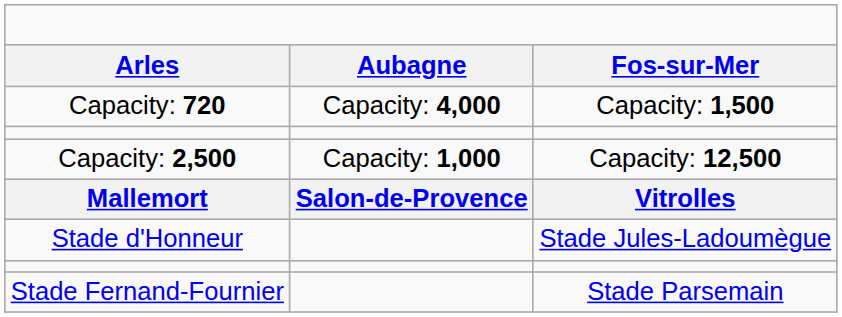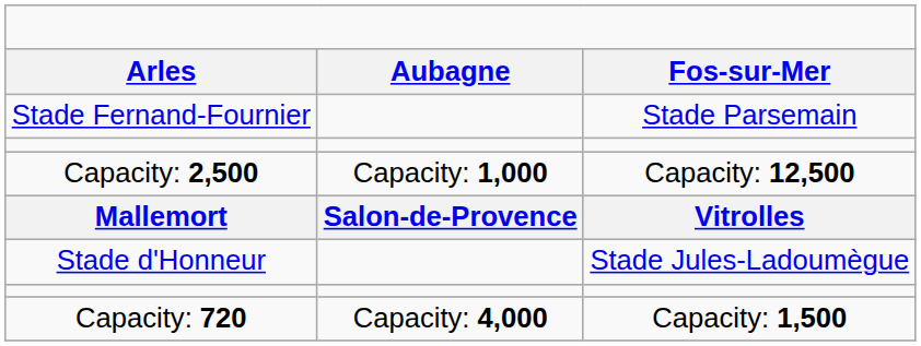 <table class="wikitable" style="text-align:center">
 <tr>
 <td colspan=3><br></td>
 </tr>
 <tr>
 <th><a href='#'>Arles</a></th>
 <th><a href='#'>Aubagne</a></th>
 <th><a href='#'>Fos-sur-Mer</a></th>
 </tr>
 <tr>
-<td>Capacity: <strong>720</strong></td>
-<td>Capacity: <strong>4,000</strong></td>
-<td>Capacity: <strong>1,500</strong></td>
+<td><a href='#'>Stade Fernand-Fournier</a></td>
+<td></td>
+<td><a href='#'>Stade Parsemain</a></td>
 </tr>
 <tr>
 <td></td>
 <td></td>
 <td></td>
 </tr>
 <tr>
 <td>Capacity: <strong>2,500</strong></td>
 <td>Capacity: <strong>1,000</strong></td>
 <td>Capacity: <strong>12,500</strong></td>
 </tr>
 <tr>
 <th><a href='#'>Mallemort</a></th>
 <th><a href='#'>Salon-de-Provence</a></th>
 <th><a href='#'>Vitrolles</a></th>
 </tr>
 <tr>
 <td><a href='#'>Stade d'Honneur</a></td>
 <td></td>
 <td><a href='#'>Stade Jules-Ladoumègue</a></td>
 </tr>
 <tr>
 <td></td>
 <td></td>
 <td></td>
 </tr>
 <tr>
-<td><a href='#'>Stade Fernand-Fournier</a></td>
-<td></td>
-<td><a href='#'>Stade Parsemain</a></td>
+<td>Capacity: <strong>720</strong></td>
+<td>Capacity: <strong>4,000</strong></td>
+<td>Capacity: <strong>1,500</strong></td>
 </tr>
 </table>
